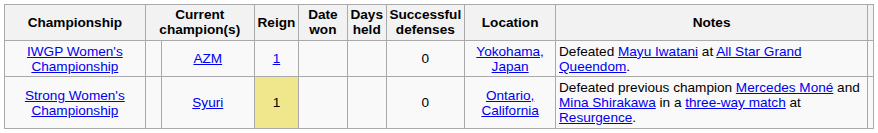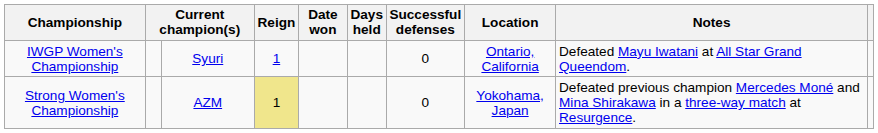 <table class="wikitable" style="font-size: 85%;">
 <tr>
 <th>Championship</th>
 <th colspan=2>Current champion(s)</th>
 <th>Reign</th>
 <th>Date won</th>
 <th>Days<br>held</th>
 <th>Successful<br>defenses</th>
 <th>Location</th>
 <th class=unsortable>Notes</th>
 <th class="unsortable"></th>
 </tr>
 <tr>
 <td align=center><a href='#'>IWGP Women's Championship</a></td>
 <td align=center></td>
-<td align=center><a href='#'>AZM</a></td>
+<td align=center><a href='#'>Syuri</a></td>
 <td align=center><a href='#'>1</a></td>
 <td align=center></td>
 <td align=center></td>
 <td align=center>0</td>
-<td align=center><a href='#'>Yokohama, Japan</a></td>
+<td align=center><a href='#'>Ontario, California</a></td>
 <td align=left>Defeated <a href='#'>Mayu Iwatani</a> at <a href='#'>All Star Grand Queendom</a>.</td>
 <td align=center></td>
 </tr>
 <tr>
 <td align=center><a href='#'>Strong Women's Championship</a></td>
 <td align=center></td>
-<td align=center><a href='#'>Syuri</a></td>
+<td align=center><a href='#'>AZM</a></td>
 <td align=center style="background: khaki;">1</td>
 <td align=center></td>
 <td align=center></td>
 <td align=center>0</td>
-<td align=center><a href='#'>Ontario, California</a></td>
+<td align=center><a href='#'>Yokohama, Japan</a></td>
 <td align=left>Defeated previous champion <a href='#'>Mercedes Moné</a> and <a href='#'>Mina Shirakawa</a> in a <a href='#'>three-way match</a> at <a href='#'>Resurgence</a>.</td>
 <td align=center></td>
 </tr>
 </table>
